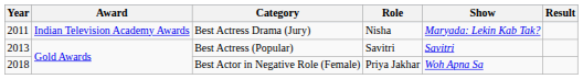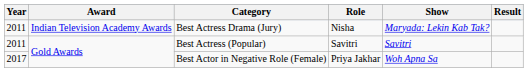 <table class="wikitable">
 <tr style="background:#b0c4de; text-align:center;">
 <th>Year</th>
 <th>Award</th>
 <th>Category</th>
 <th>Role</th>
 <th>Show</th>
 <th>Result</th>
 </tr>
 <tr>
 <td>2011</td>
 <td><a href='#'>Indian Television Academy Awards</a></td>
 <td>Best Actress Drama (Jury)</td>
 <td>Nisha</td>
 <td><em><a href='#'>Maryada: Lekin Kab Tak?</a></em></td>
 <td></td>
 </tr>
 <tr>
-<td>2013</td>
+<td>2011</td>
 <td rowspan=2><a href='#'>Gold Awards</a></td>
 <td>Best Actress (Popular)</td>
 <td>Savitri</td>
 <td><em><a href='#'>Savitri</a></em></td>
 <td></td>
 </tr>
 <tr>
-<td>2018</td>
+<td>2017</td>
 <td>Best Actor in Negative Role (Female)</td>
 <td>Priya Jakhar</td>
 <td><em><a href='#'>Woh Apna Sa</a></em></td>
 <td></td>
 </tr>
 </table>
